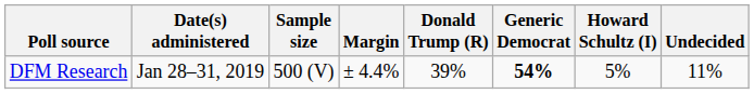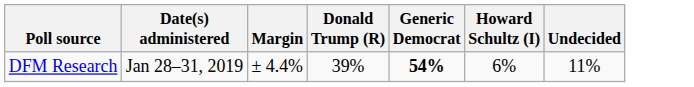 <table class="wikitable" style="font-size:90%;text-align:center;">
 <tr valign=bottom style="font-size:90%;">
 <th>Poll source</th>
 <th>Date(s)<br>administered</th>
-<th>Sample<br>size</th>
 <th>Margin<br></th>
 <th>Donald<br>Trump (R)</th>
 <th>Generic<br>Democrat</th>
 <th>Howard<br>Schultz (I)</th>
 <th>Undecided</th>
 </tr>
 <tr>
 <td style="text-align:left;"><a href='#'>DFM Research</a></td>
 <td>Jan 28–31, 2019</td>
-<td>500 (V)</td>
 <td>± 4.4%</td>
 <td>39%</td>
 <td><strong>54%</strong></td>
-<td>5%</td>
+<td>6%</td>
 <td>11%</td>
 </tr>
 </table>
